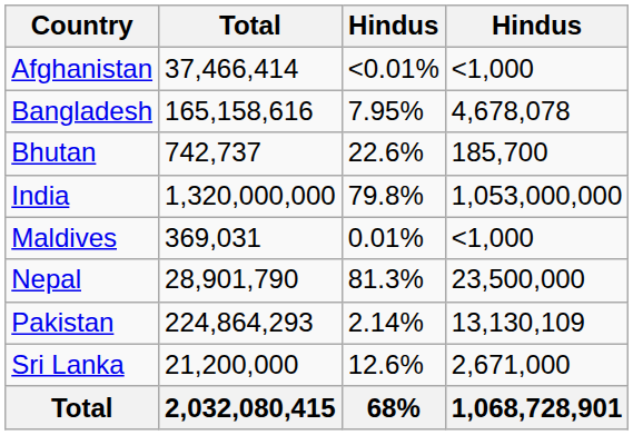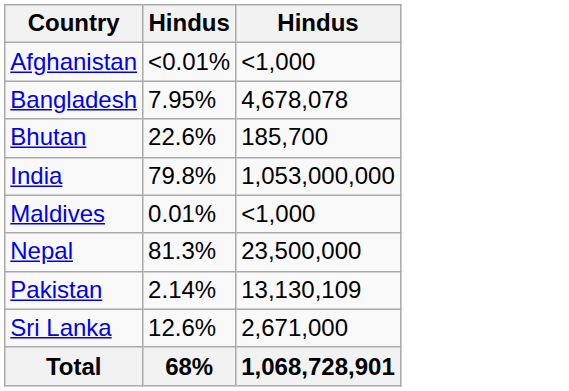 <table class="wikitable">
 <tr>
 <th>Country</th>
-<th>Total </th>
 <th>Hindus </th>
 <th>Hindus </th>
 </tr>
 <tr>
 <td> <a href='#'>Afghanistan</a></td>
-<td>37,466,414</td>
 <td><0.01%</td>
 <td><1,000</td>
 </tr>
 <tr>
 <td> <a href='#'>Bangladesh</a></td>
-<td>165,158,616</td>
 <td>7.95%</td>
 <td>4,678,078</td>
 </tr>
 <tr>
 <td> <a href='#'>Bhutan</a></td>
-<td>742,737</td>
 <td>22.6%</td>
 <td>185,700</td>
 </tr>
 <tr>
 <td> <a href='#'>India</a></td>
-<td>1,320,000,000</td>
 <td>79.8%</td>
 <td>1,053,000,000</td>
 </tr>
 <tr>
 <td> <a href='#'>Maldives</a></td>
-<td>369,031</td>
 <td>0.01%</td>
 <td><1,000</td>
 </tr>
 <tr>
 <td> <a href='#'>Nepal</a></td>
-<td>28,901,790</td>
 <td>81.3%</td>
 <td>23,500,000</td>
 </tr>
 <tr>
 <td> <a href='#'>Pakistan</a></td>
-<td>224,864,293</td>
 <td>2.14%</td>
 <td>13,130,109</td>
 </tr>
 <tr>
 <td> <a href='#'>Sri Lanka</a></td>
-<td>21,200,000</td>
 <td>12.6%</td>
 <td>2,671,000</td>
 </tr>
 <tr>
 <th>Total</th>
-<th>2,032,080,415</th>
 <th>68%</th>
 <th>1,068,728,901</th>
 </tr>
 </table>
